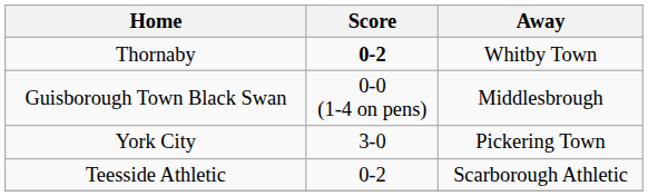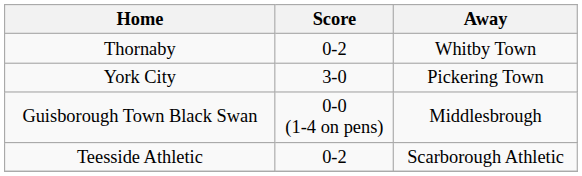 <table class="wikitable " style="text-align:center; width:80%;">
 <tr>
 <th>Home</th>
 <th>Score</th>
 <th>Away</th>
 </tr>
 <tr>
 <td>Thornaby</td>
-<td><strong>0-2</strong></td>
+<td>0-2</td>
 <td>Whitby Town</td>
+</tr>
+<tr>
+<td>York City</td>
+<td>3-0</td>
+<td>Pickering Town</td>
 </tr>
 <tr>
 <td>Guisborough Town Black Swan</td>
 <td>0-0<br>(1-4 on pens)</td>
 <td>Middlesbrough</td>
-</tr>
-<tr>
-<td>York City</td>
-<td>3-0</td>
-<td>Pickering Town</td>
 </tr>
 <tr>
 <td>Teesside Athletic</td>
 <td>0-2</td>
 <td>Scarborough Athletic</td>
 </tr>
 <tr>
 </tr>
 </table>
